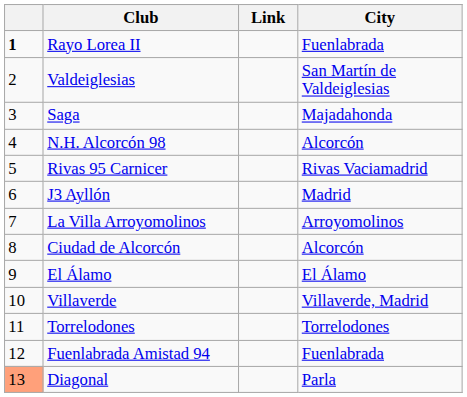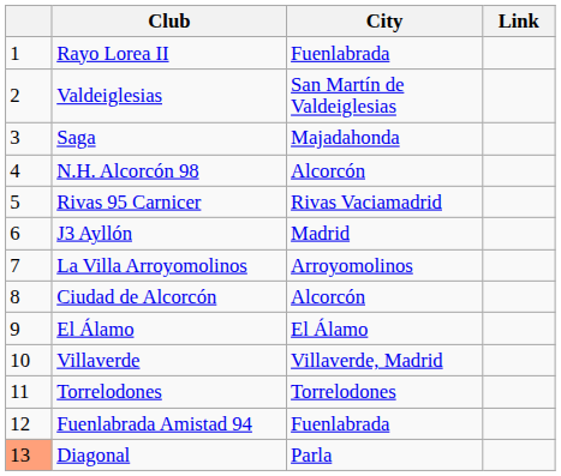 <table class="wikitable sortable">
 <tr>
 <th width=30></th>
 <th width=180>Club</th>
+<th width=150>City</th>
 <th width=50>Link</th>
-<th width=150>City</th>
 </tr>
 <tr>
-<td><strong>1</strong></td>
+<td>1</td>
 <td><a href='#'>Rayo Lorea II</a></td>
+<td><a href='#'>Fuenlabrada</a></td>
 <td></td>
-<td><a href='#'>Fuenlabrada</a></td>
 </tr>
 <tr>
 <td>2</td>
 <td><a href='#'>Valdeiglesias</a></td>
+<td><a href='#'>San Martín de Valdeiglesias</a></td>
 <td></td>
-<td><a href='#'>San Martín de Valdeiglesias</a></td>
 </tr>
 <tr>
 <td>3</td>
 <td><a href='#'>Saga</a></td>
+<td><a href='#'>Majadahonda</a></td>
 <td></td>
-<td><a href='#'>Majadahonda</a></td>
 </tr>
 <tr>
 <td>4</td>
 <td><a href='#'>N.H. Alcorcón 98</a></td>
+<td><a href='#'>Alcorcón</a></td>
 <td></td>
-<td><a href='#'>Alcorcón</a></td>
 </tr>
 <tr>
 <td>5</td>
 <td><a href='#'>Rivas 95 Carnicer</a></td>
+<td><a href='#'>Rivas Vaciamadrid</a></td>
 <td></td>
-<td><a href='#'>Rivas Vaciamadrid</a></td>
 </tr>
 <tr>
 <td>6</td>
 <td><a href='#'>J3 Ayllón</a></td>
+<td><a href='#'>Madrid</a></td>
 <td></td>
-<td><a href='#'>Madrid</a></td>
 </tr>
 <tr>
 <td>7</td>
 <td><a href='#'>La Villa Arroyomolinos</a></td>
+<td><a href='#'>Arroyomolinos</a></td>
 <td></td>
-<td><a href='#'>Arroyomolinos</a></td>
 </tr>
 <tr>
 <td>8</td>
 <td><a href='#'>Ciudad de Alcorcón</a></td>
+<td><a href='#'>Alcorcón</a></td>
 <td></td>
-<td><a href='#'>Alcorcón</a></td>
 </tr>
 <tr>
 <td>9</td>
 <td><a href='#'>El Álamo</a></td>
+<td><a href='#'>El Álamo</a></td>
 <td></td>
-<td><a href='#'>El Álamo</a></td>
 </tr>
 <tr>
 <td>10</td>
 <td><a href='#'>Villaverde</a></td>
+<td><a href='#'>Villaverde, Madrid</a></td>
 <td></td>
-<td><a href='#'>Villaverde, Madrid</a></td>
 </tr>
 <tr>
 <td>11</td>
 <td><a href='#'>Torrelodones</a></td>
+<td><a href='#'>Torrelodones</a></td>
 <td></td>
-<td><a href='#'>Torrelodones</a></td>
 </tr>
 <tr>
 <td>12</td>
 <td><a href='#'>Fuenlabrada Amistad 94</a></td>
+<td><a href='#'>Fuenlabrada</a></td>
 <td></td>
-<td><a href='#'>Fuenlabrada</a></td>
 </tr>
 <tr>
 <td style="background: lightsalmon;">13</td>
 <td><a href='#'>Diagonal</a></td>
+<td><a href='#'>Parla</a></td>
 <td></td>
-<td><a href='#'>Parla</a></td>
 </tr>
 </table>
